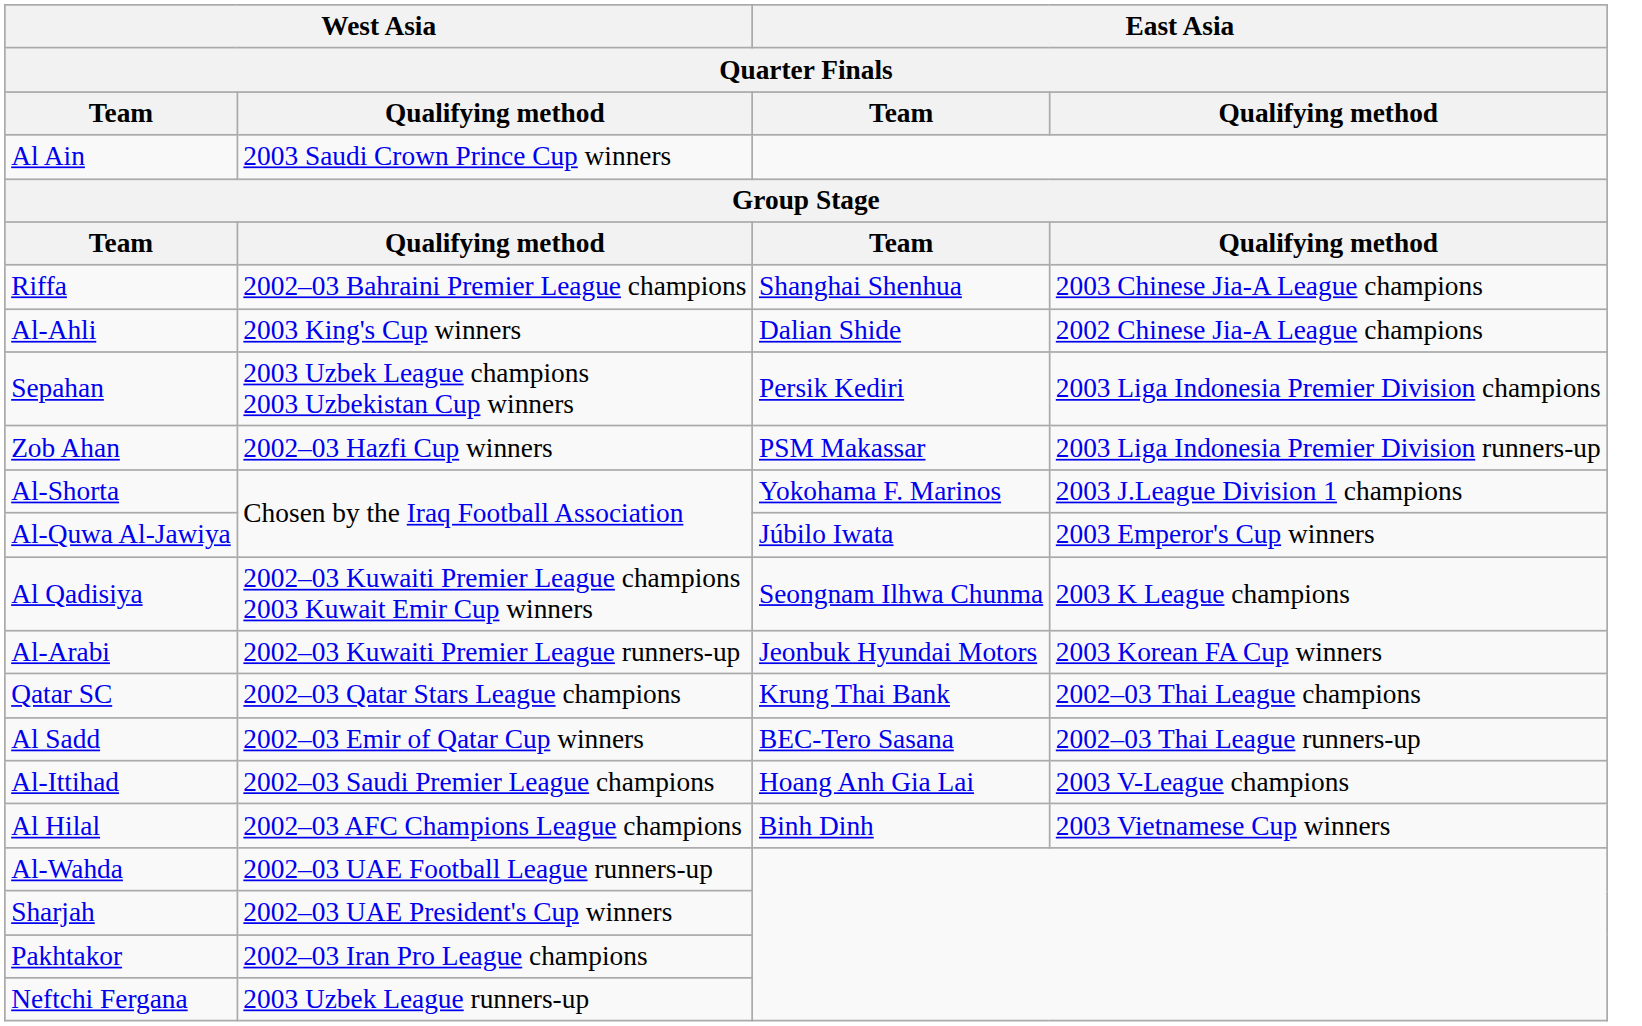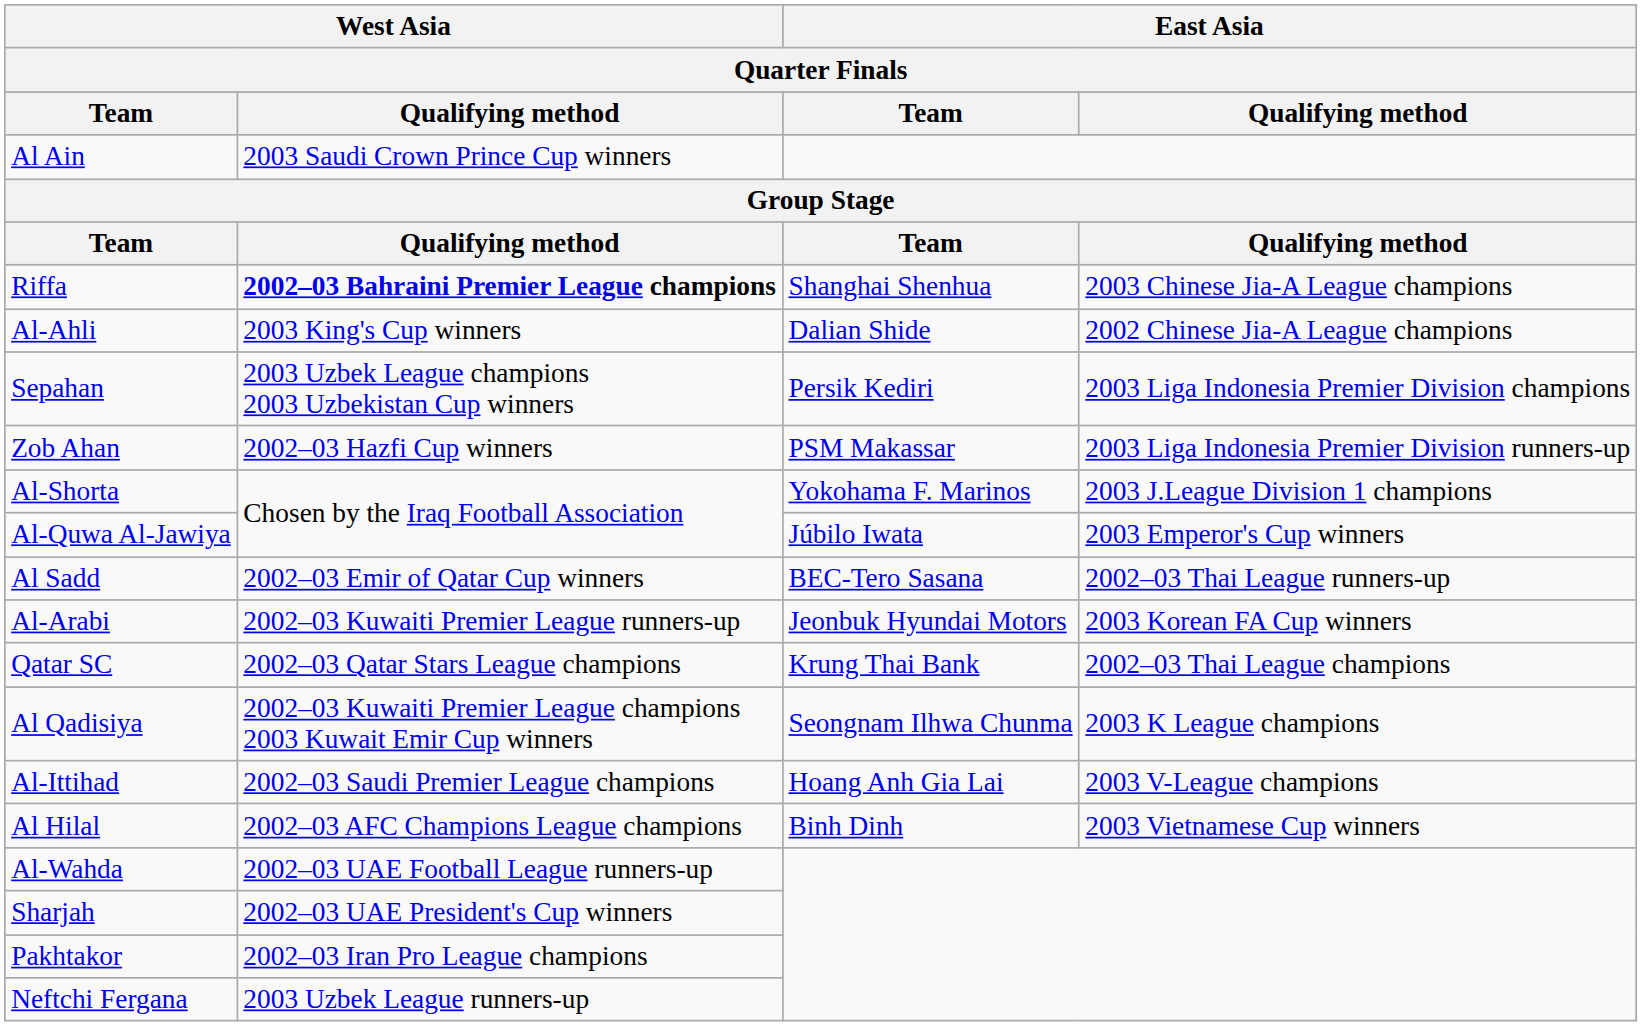 <table class="wikitable" align="center">
 <tr>
 <th colspan="2">West Asia</th>
 <th colspan="2">East Asia</th>
 </tr>
 <tr>
 <th colspan="4">Quarter Finals</th>
 </tr>
 <tr>
 <th>Team</th>
 <th>Qualifying method</th>
 <th>Team</th>
 <th>Qualifying method</th>
 </tr>
 <tr>
 <td> <a href='#'>Al Ain</a></td>
 <td><a href='#'>2003 Saudi Crown Prince Cup</a> winners</td>
 </tr>
 <tr>
 <th colspan="4">Group Stage</th>
 </tr>
 <tr>
 <th>Team</th>
 <th>Qualifying method</th>
 <th>Team</th>
 <th>Qualifying method</th>
 </tr>
 <tr>
 <td> <a href='#'>Riffa</a></td>
-<td><a href='#'>2002–03 Bahraini Premier League</a> champions</td>
+<td><strong><a href='#'>2002–03 Bahraini Premier League</a> champions</strong></td>
 <td> <a href='#'>Shanghai Shenhua</a></td>
 <td><a href='#'>2003 Chinese Jia-A League</a> champions</td>
 </tr>
 <tr>
 <td> <a href='#'>Al-Ahli</a></td>
 <td><a href='#'>2003 King's Cup</a> winners</td>
 <td> <a href='#'>Dalian Shide</a></td>
 <td><a href='#'>2002 Chinese Jia-A League</a> champions</td>
 </tr>
 <tr>
 <td> <a href='#'>Sepahan</a></td>
 <td><a href='#'>2003 Uzbek League</a> champions<br><a href='#'>2003 Uzbekistan Cup</a> winners</td>
 <td> <a href='#'>Persik Kediri</a></td>
 <td><a href='#'>2003 Liga Indonesia Premier Division</a> champions</td>
 </tr>
 <tr>
 <td> <a href='#'>Zob Ahan</a></td>
 <td><a href='#'>2002–03 Hazfi Cup</a> winners</td>
 <td> <a href='#'>PSM Makassar</a></td>
 <td><a href='#'>2003 Liga Indonesia Premier Division</a> runners-up</td>
 </tr>
 <tr>
 <td> <a href='#'>Al-Shorta</a></td>
 <td rowspan=2>Chosen by the <a href='#'>Iraq Football Association</a></td>
 <td> <a href='#'>Yokohama F. Marinos</a></td>
 <td><a href='#'>2003 J.League Division 1</a> champions</td>
 </tr>
 <tr>
 <td> <a href='#'>Al-Quwa Al-Jawiya</a></td>
 <td> <a href='#'>Júbilo Iwata</a></td>
 <td><a href='#'>2003 Emperor's Cup</a> winners</td>
 </tr>
 <tr>
-<td> <a href='#'>Al Qadisiya</a></td>
-<td><a href='#'>2002–03 Kuwaiti Premier League</a> champions<br><a href='#'>2003 Kuwait Emir Cup</a> winners</td>
-<td> <a href='#'>Seongnam Ilhwa Chunma</a></td>
-<td><a href='#'>2003 K League</a> champions</td>
+<td> <a href='#'>Al Sadd</a></td>
+<td><a href='#'>2002–03 Emir of Qatar Cup</a> winners</td>
+<td> <a href='#'>BEC-Tero Sasana</a></td>
+<td><a href='#'>2002–03 Thai League</a> runners-up</td>
 </tr>
 <tr>
 <td> <a href='#'>Al-Arabi</a></td>
 <td><a href='#'>2002–03 Kuwaiti Premier League</a> runners-up</td>
 <td> <a href='#'>Jeonbuk Hyundai Motors</a></td>
 <td><a href='#'>2003 Korean FA Cup</a> winners</td>
 </tr>
 <tr>
 <td> <a href='#'>Qatar SC</a></td>
 <td><a href='#'>2002–03 Qatar Stars League</a> champions</td>
 <td> <a href='#'>Krung Thai Bank</a></td>
 <td><a href='#'>2002–03 Thai League</a> champions</td>
 </tr>
 <tr>
-<td> <a href='#'>Al Sadd</a></td>
-<td><a href='#'>2002–03 Emir of Qatar Cup</a> winners</td>
-<td> <a href='#'>BEC-Tero Sasana</a></td>
-<td><a href='#'>2002–03 Thai League</a> runners-up</td>
+<td> <a href='#'>Al Qadisiya</a></td>
+<td><a href='#'>2002–03 Kuwaiti Premier League</a> champions<br><a href='#'>2003 Kuwait Emir Cup</a> winners</td>
+<td> <a href='#'>Seongnam Ilhwa Chunma</a></td>
+<td><a href='#'>2003 K League</a> champions</td>
 </tr>
 <tr>
 <td> <a href='#'>Al-Ittihad</a></td>
 <td><a href='#'>2002–03 Saudi Premier League</a> champions</td>
 <td> <a href='#'>Hoang Anh Gia Lai</a></td>
 <td><a href='#'>2003 V-League</a> champions</td>
 </tr>
 <tr>
 <td> <a href='#'>Al Hilal</a></td>
 <td><a href='#'>2002–03 AFC Champions League</a> champions</td>
 <td> <a href='#'>Binh Dinh</a></td>
 <td><a href='#'>2003 Vietnamese Cup</a> winners</td>
 </tr>
 <tr>
 <td> <a href='#'>Al-Wahda</a></td>
 <td><a href='#'>2002–03 UAE Football League</a> runners-up</td>
 </tr>
 <tr>
 <td> <a href='#'>Sharjah</a></td>
 <td><a href='#'>2002–03 UAE President's Cup</a> winners</td>
 </tr>
 <tr>
 <td> <a href='#'>Pakhtakor</a></td>
 <td><a href='#'>2002–03 Iran Pro League</a> champions</td>
 </tr>
 <tr>
 <td> <a href='#'>Neftchi Fergana</a></td>
 <td><a href='#'>2003 Uzbek League</a> runners-up</td>
 </tr>
 </table>
